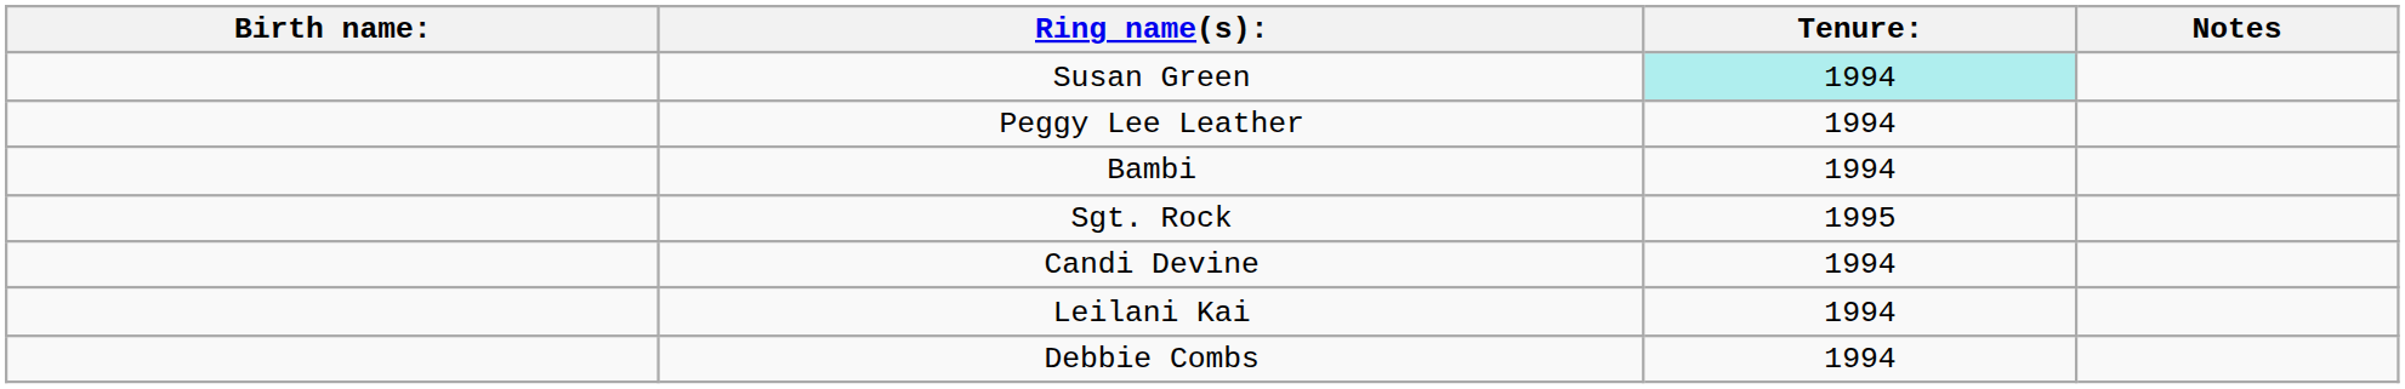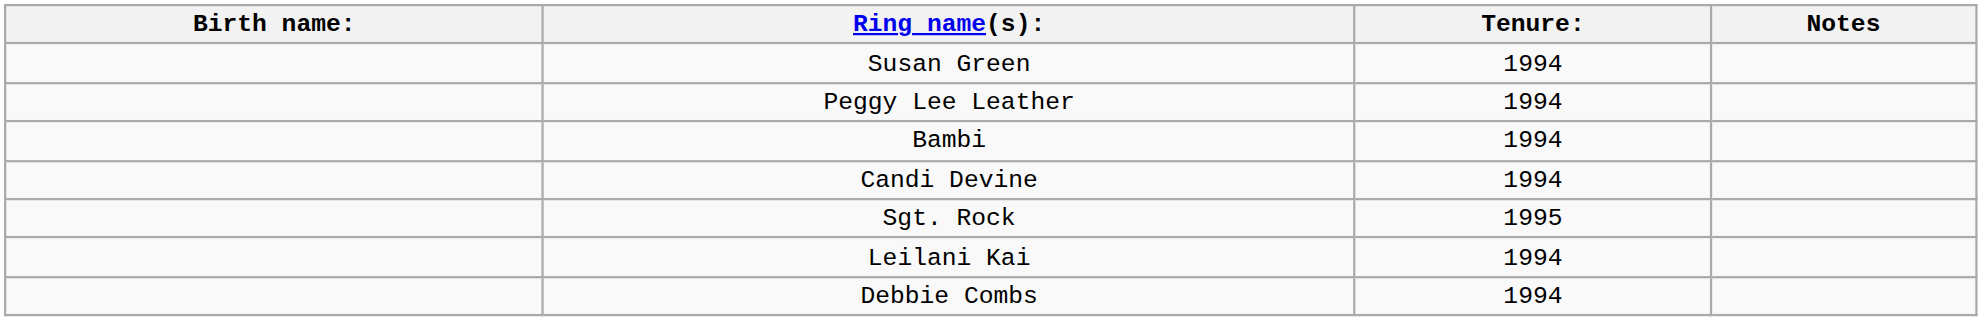 <table class="sortable wikitable" style="font-size:85%; text-align:center; width:70%;">
 <tr>
 <th>Birth name:</th>
 <th><a href='#'>Ring name</a>(s):</th>
 <th>Tenure:</th>
 <th>Notes</th>
 </tr>
 <tr>
 <td></td>
 <td>Susan Green</td>
-<td sort style="background: paleturquoise;">1994</td>
+<td sort>1994</td>
 <td></td>
 </tr>
 <tr>
 <td></td>
 <td>Peggy Lee Leather</td>
 <td sort>1994</td>
 <td></td>
 </tr>
 <tr>
 <td></td>
 <td>Bambi</td>
 <td sort>1994</td>
 <td></td>
 </tr>
 <tr>
 <td></td>
-<td>Sgt. Rock</td>
-<td sort>1995</td>
+<td>Candi Devine</td>
+<td sort>1994</td>
 <td></td>
 </tr>
 <tr>
 <td></td>
-<td>Candi Devine</td>
-<td sort>1994</td>
+<td>Sgt. Rock</td>
+<td sort>1995</td>
 <td></td>
 </tr>
 <tr>
 <td></td>
 <td>Leilani Kai</td>
 <td sort>1994</td>
 <td></td>
 </tr>
 <tr>
 <td></td>
 <td>Debbie Combs</td>
 <td sort>1994</td>
 <td></td>
 </tr>
 </table>
